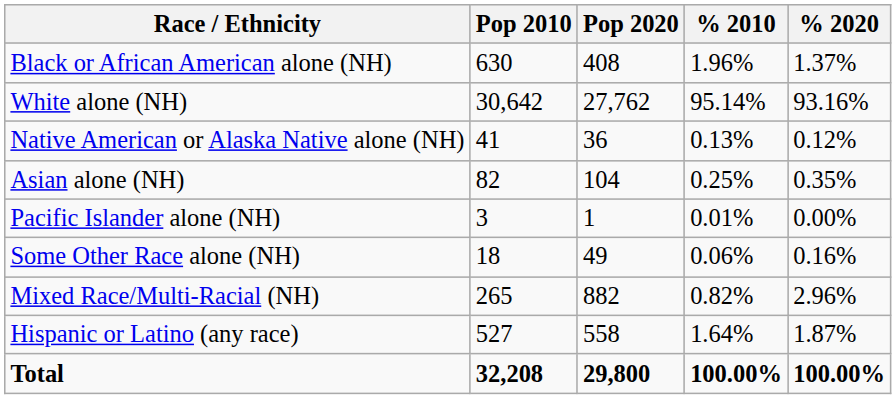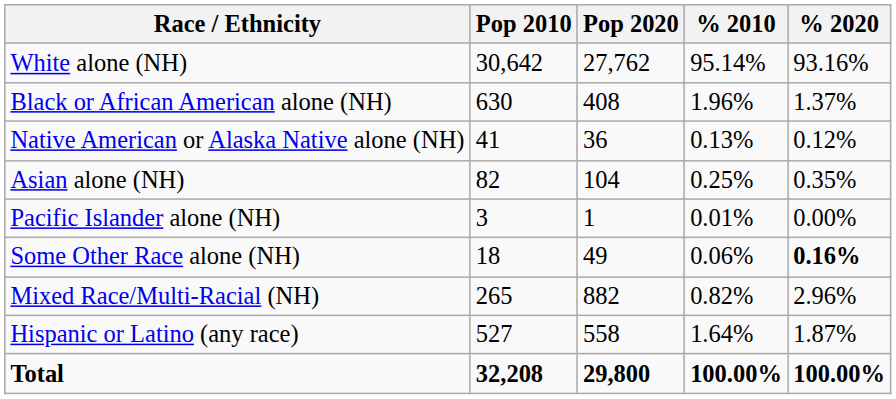 <table class="wikitable">
 <tr>
 <th>Race / Ethnicity</th>
 <th>Pop 2010</th>
 <th>Pop 2020</th>
 <th>% 2010</th>
 <th>% 2020</th>
 </tr>
 <tr>
+<td><a href='#'>White</a> alone (NH)</td>
+<td>30,642</td>
+<td>27,762</td>
+<td>95.14%</td>
+<td>93.16%</td>
+</tr>
+<tr>
 <td><a href='#'>Black or African American</a> alone (NH)</td>
 <td>630</td>
 <td>408</td>
 <td>1.96%</td>
 <td>1.37%</td>
-</tr>
-<tr>
-<td><a href='#'>White</a> alone (NH)</td>
-<td>30,642</td>
-<td>27,762</td>
-<td>95.14%</td>
-<td>93.16%</td>
 </tr>
 <tr>
 <td><a href='#'>Native American</a> or <a href='#'>Alaska Native</a> alone (NH)</td>
 <td>41</td>
 <td>36</td>
 <td>0.13%</td>
 <td>0.12%</td>
 </tr>
 <tr>
 <td><a href='#'>Asian</a> alone (NH)</td>
 <td>82</td>
 <td>104</td>
 <td>0.25%</td>
 <td>0.35%</td>
 </tr>
 <tr>
 <td><a href='#'>Pacific Islander</a> alone (NH)</td>
 <td>3</td>
 <td>1</td>
 <td>0.01%</td>
 <td>0.00%</td>
 </tr>
 <tr>
 <td><a href='#'>Some Other Race</a> alone (NH)</td>
 <td>18</td>
 <td>49</td>
 <td>0.06%</td>
-<td>0.16%</td>
+<td><strong>0.16%</strong></td>
 </tr>
 <tr>
 <td><a href='#'>Mixed Race/Multi-Racial</a> (NH)</td>
 <td>265</td>
 <td>882</td>
 <td>0.82%</td>
 <td>2.96%</td>
 </tr>
 <tr>
 <td><a href='#'>Hispanic or Latino</a> (any race)</td>
 <td>527</td>
 <td>558</td>
 <td>1.64%</td>
 <td>1.87%</td>
 </tr>
 <tr>
 <td><strong>Total</strong></td>
 <td><strong>32,208</strong></td>
 <td><strong>29,800</strong></td>
 <td><strong>100.00%</strong></td>
 <td><strong>100.00%</strong></td>
 </tr>
 </table>
